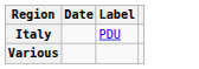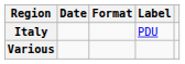 <table class="wikitable plainrowheaders">
 <tr>
 <th scope="col">Region</th>
 <th scope="col">Date</th>
+<th scope="col">Format</th>
 <th scope="col">Label</th>
 <th scope="col"></th>
 </tr>
 <tr>
 <th scope="row">Italy</th>
+<td></td>
 <td></td>
 <td><a href='#'>PDU</a></td>
 <td style="text-align:center;"></td>
 </tr>
 <tr>
 <th scope="row">Various</th>
 <td></td>
 <td></td>
+<td></td>
 <td style="text-align:center;"></td>
 </tr>
 </table>
